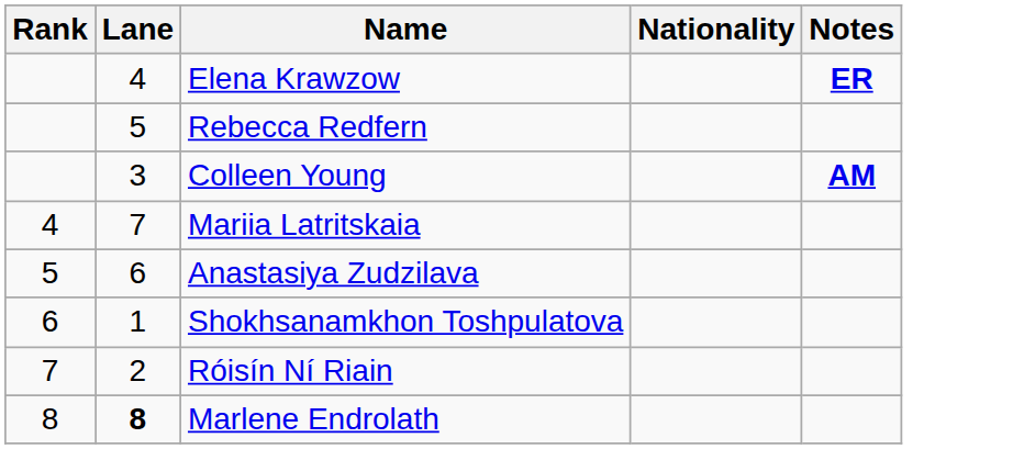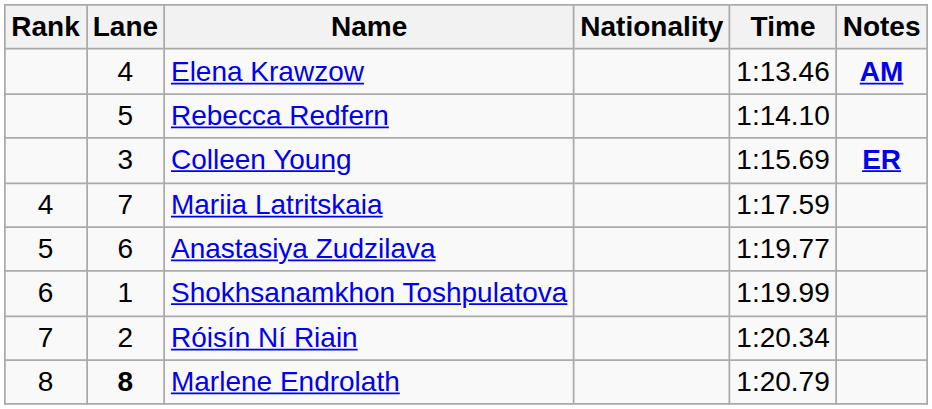 <table class="wikitable sortable" style="text-align:center">
 <tr>
 <th>Rank</th>
 <th>Lane</th>
 <th>Name</th>
 <th>Nationality</th>
+<th>Time</th>
 <th>Notes</th>
 </tr>
 <tr>
 <td></td>
 <td>4</td>
 <td align=left><a href='#'>Elena Krawzow</a></td>
 <td align=left></td>
-<td><strong><a href='#'>ER</a></strong></td>
+<td>1:13.46</td>
+<td><strong><a href='#'>AM</a></strong></td>
 </tr>
 <tr>
 <td></td>
 <td>5</td>
 <td align=left><a href='#'>Rebecca Redfern</a></td>
 <td align=left></td>
+<td>1:14.10</td>
 <td></td>
 </tr>
 <tr>
 <td></td>
 <td>3</td>
 <td align=left><a href='#'>Colleen Young</a></td>
 <td align=left></td>
-<td><strong><a href='#'>AM</a></strong></td>
+<td>1:15.69</td>
+<td><strong><a href='#'>ER</a></strong></td>
 </tr>
 <tr>
 <td>4</td>
 <td>7</td>
 <td align=left><a href='#'>Mariia Latritskaia</a></td>
 <td align=left></td>
+<td>1:17.59</td>
 <td></td>
 </tr>
 <tr>
 <td>5</td>
 <td>6</td>
 <td align=left><a href='#'>Anastasiya Zudzilava</a></td>
 <td align=left></td>
+<td>1:19.77</td>
 <td></td>
 </tr>
 <tr>
 <td>6</td>
 <td>1</td>
 <td align=left><a href='#'>Shokhsanamkhon Toshpulatova</a></td>
 <td align=left></td>
+<td>1:19.99</td>
 <td></td>
 </tr>
 <tr>
 <td>7</td>
 <td>2</td>
 <td align=left><a href='#'>Róisín Ní Riain</a></td>
 <td align=left></td>
+<td>1:20.34</td>
 <td></td>
 </tr>
 <tr>
 <td>8</td>
 <td><strong>8</strong></td>
 <td align=left><a href='#'>Marlene Endrolath</a></td>
 <td align=left></td>
+<td>1:20.79</td>
 <td></td>
 </tr>
 </table>
